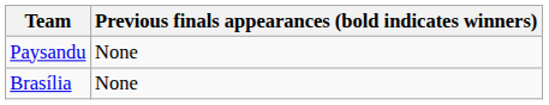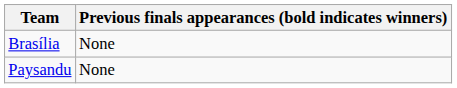 <table class="wikitable">
 <tr>
 <th>Team</th>
 <th>Previous finals appearances (bold indicates winners)</th>
 </tr>
 <tr>
+<td> <a href='#'>Brasília</a></td>
+<td>None</td>
+</tr>
+<tr>
 <td> <a href='#'>Paysandu</a></td>
 <td>None</td>
 </tr>
-<tr>
-<td> <a href='#'>Brasília</a></td>
-<td>None</td>
-</tr>
 </table>
